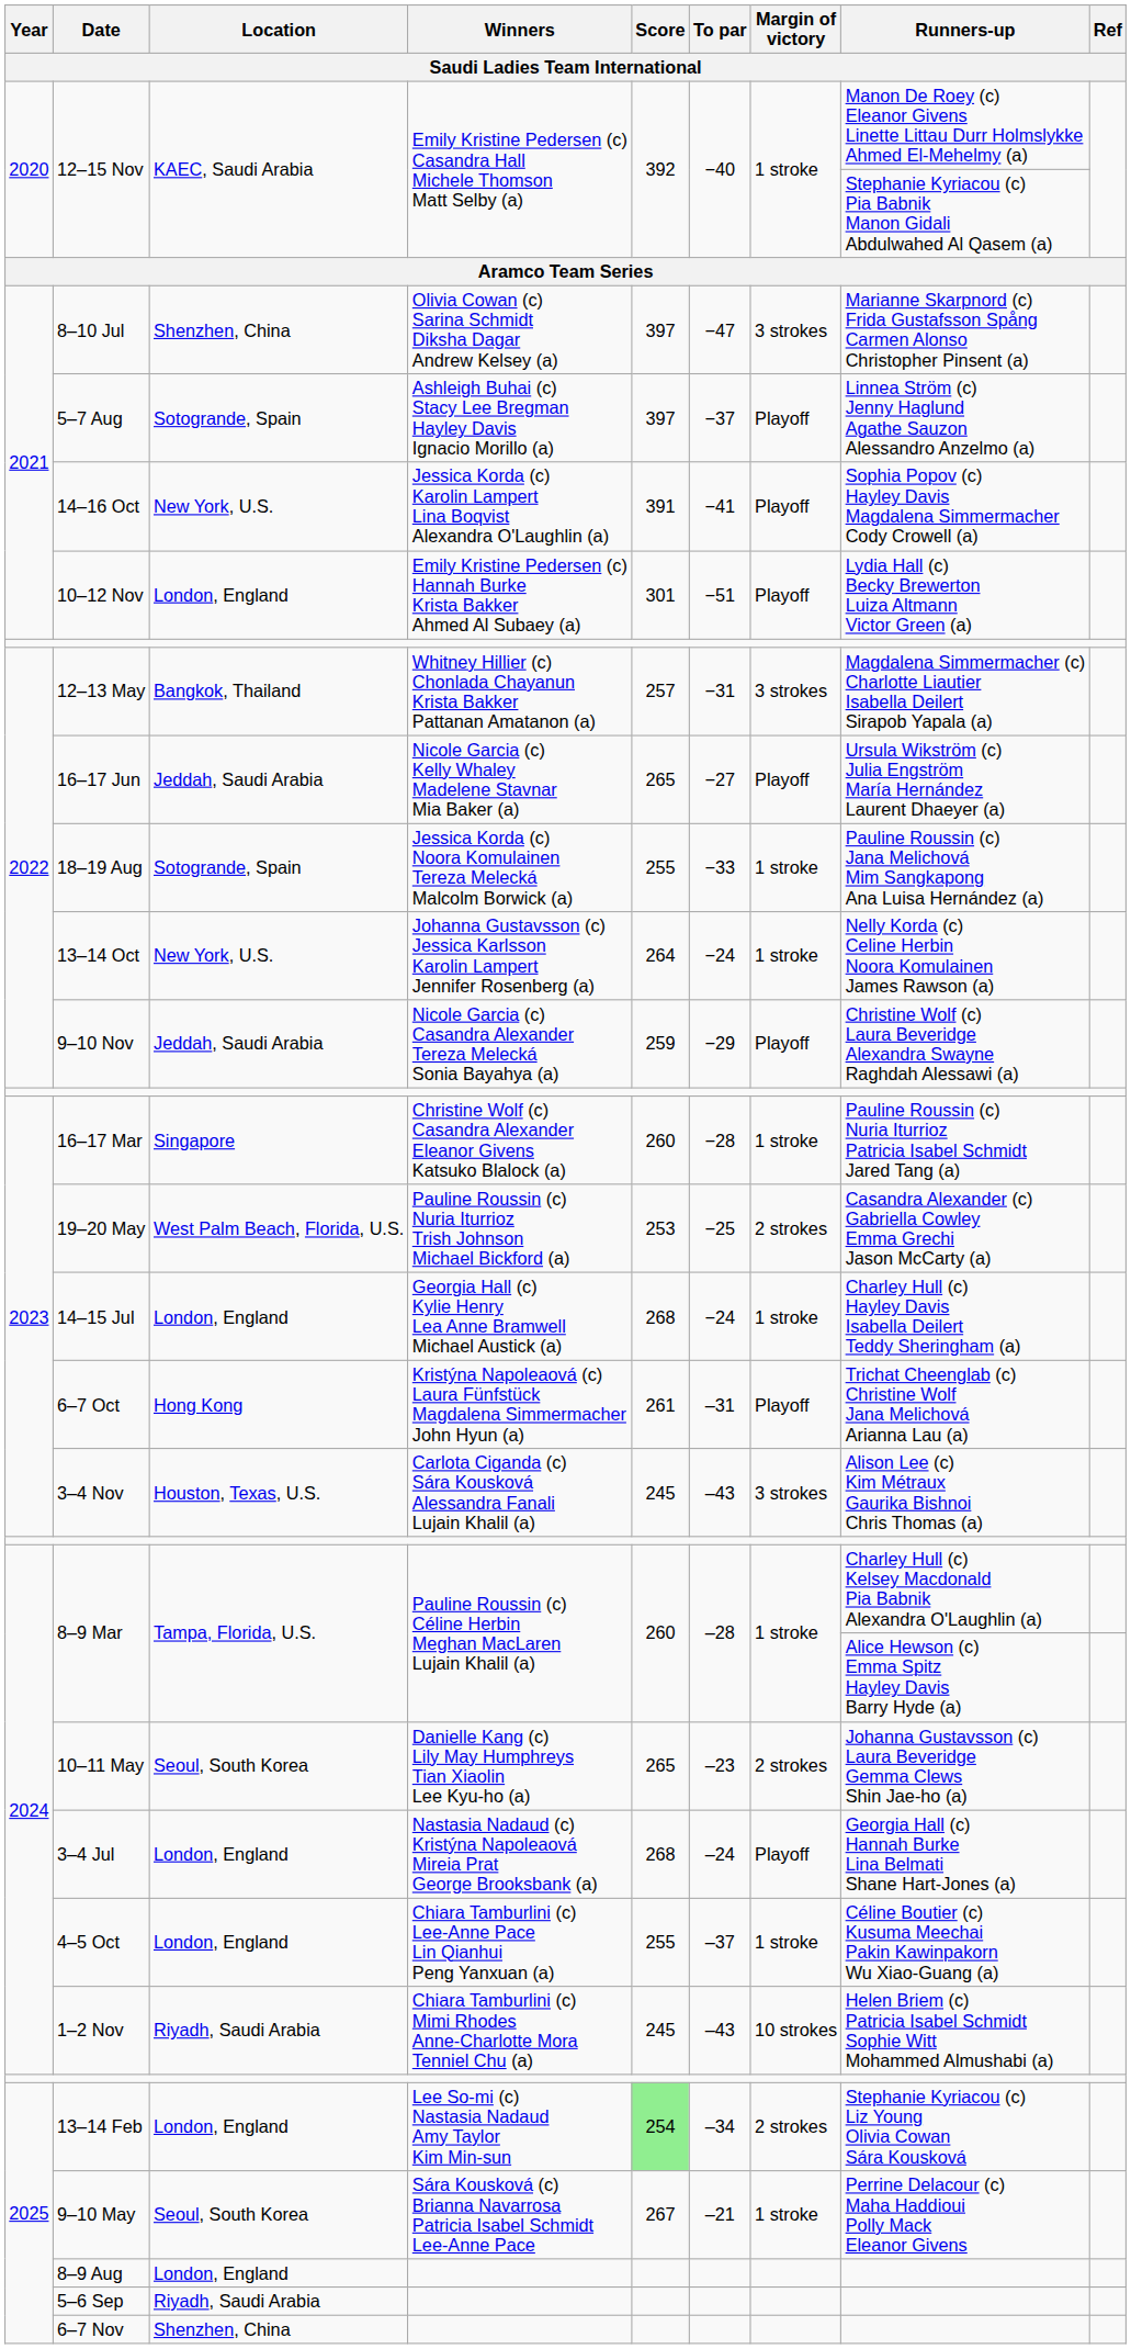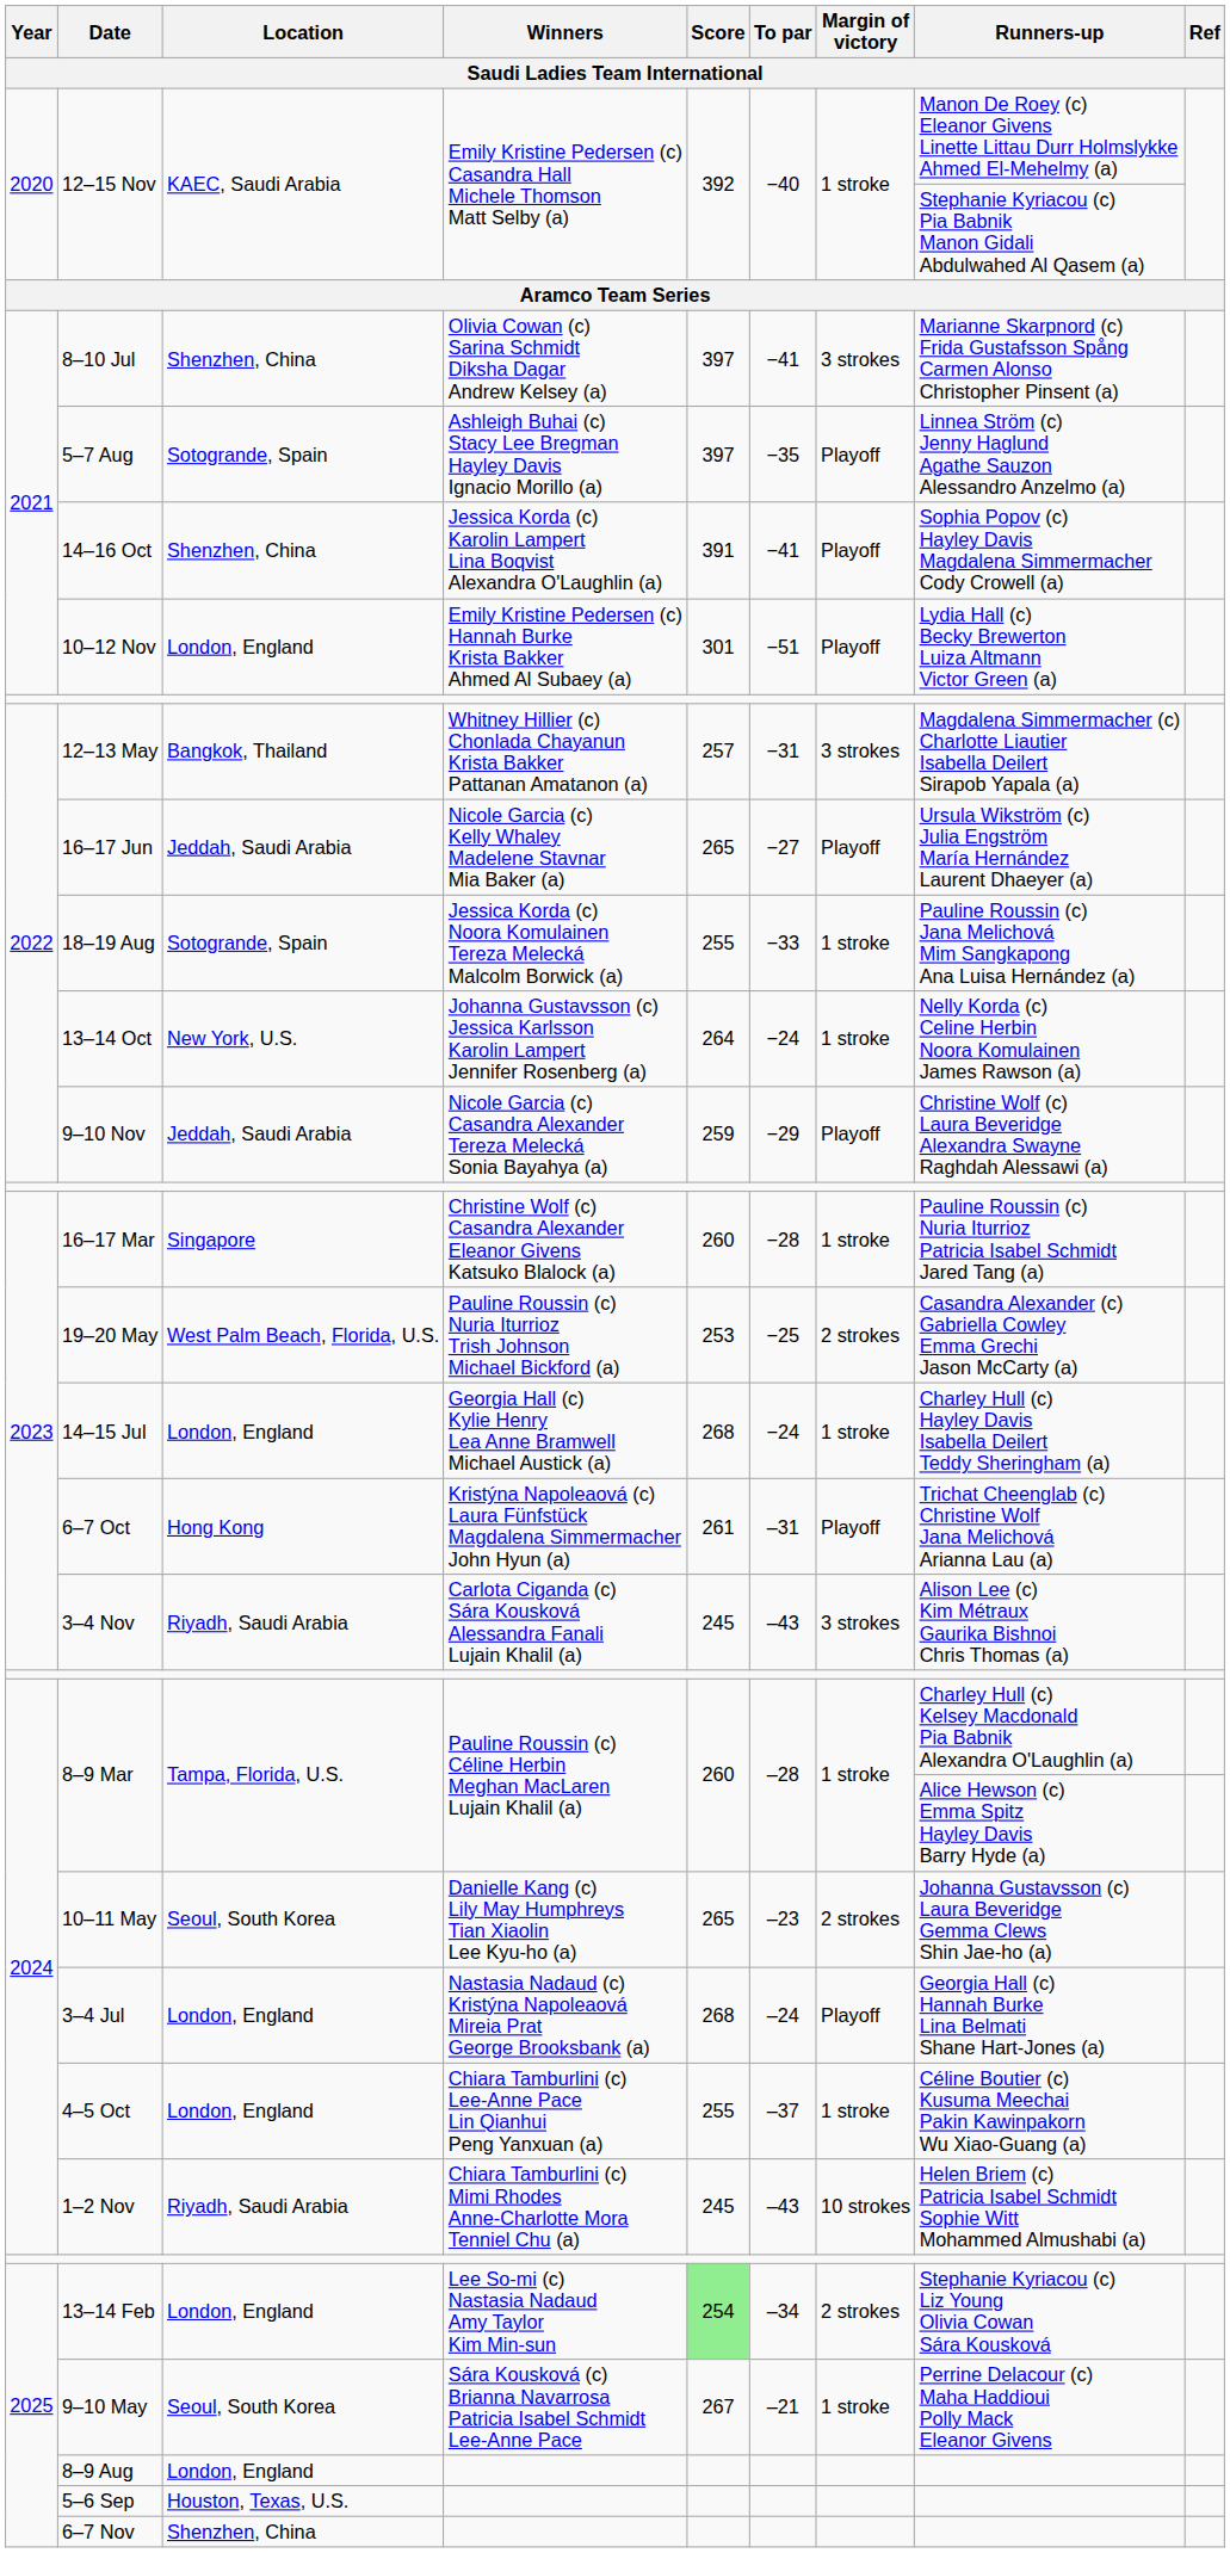 <table class=wikitable style="font-size:95%">
 <tr>
 <th>Year</th>
 <th>Date</th>
 <th>Location</th>
 <th colspan=1>Winners</th>
 <th>Score</th>
 <th>To par</th>
 <th>Margin of<br>victory</th>
 <th colspan=1>Runners-up</th>
 <th>Ref</th>
 </tr>
 <tr>
 <th colspan=11>Saudi Ladies Team International</th>
 </tr>
 <tr>
 <td align=center rowspan=2><a href='#'>2020</a></td>
 <td rowspan=2>12–15 Nov</td>
 <td rowspan=2><a href='#'>KAEC</a>, Saudi Arabia</td>
 <td rowspan=2> <a href='#'>Emily Kristine Pedersen</a> (c)<br> <a href='#'>Casandra Hall</a><br> <a href='#'>Michele Thomson</a><br> Matt Selby (a)</td>
 <td align=center rowspan=2>392</td>
 <td align=center rowspan=2>−40</td>
 <td rowspan=2>1 stroke</td>
 <td> <a href='#'>Manon De Roey</a> (c)<br> <a href='#'>Eleanor Givens</a><br> <a href='#'>Linette Littau Durr Holmslykke</a><br> <a href='#'>Ahmed El-Mehelmy</a> (a)</td>
 <td rowspan=2></td>
 </tr>
 <tr>
 <td> <a href='#'>Stephanie Kyriacou</a> (c)<br> <a href='#'>Pia Babnik</a><br> <a href='#'>Manon Gidali</a><br> Abdulwahed Al Qasem (a)</td>
 </tr>
 <tr>
 <th colspan=11>Aramco Team Series</th>
 </tr>
 <tr>
 <td align=center rowspan=4><a href='#'>2021</a></td>
 <td>8–10 Jul</td>
 <td><a href='#'>Shenzhen</a>, China</td>
 <td> <a href='#'>Olivia Cowan</a> (c)<br> <a href='#'>Sarina Schmidt</a><br> <a href='#'>Diksha Dagar</a><br> Andrew Kelsey (a)</td>
 <td align=center>397</td>
-<td align=center>−47</td>
+<td align=center>−41</td>
 <td>3 strokes</td>
 <td> <a href='#'>Marianne Skarpnord</a> (c)<br> <a href='#'>Frida Gustafsson Spång</a><br> <a href='#'>Carmen Alonso</a><br> Christopher Pinsent (a)</td>
 <td></td>
 </tr>
 <tr>
 <td>5–7 Aug</td>
 <td><a href='#'>Sotogrande</a>, Spain</td>
 <td> <a href='#'>Ashleigh Buhai</a> (c)<br> <a href='#'>Stacy Lee Bregman</a><br> <a href='#'>Hayley Davis</a><br> Ignacio Morillo (a)</td>
 <td align=center>397</td>
-<td align=center>−37</td>
+<td align=center>−35</td>
 <td>Playoff</td>
 <td> <a href='#'>Linnea Ström</a> (c)<br> <a href='#'>Jenny Haglund</a><br> <a href='#'>Agathe Sauzon</a><br> Alessandro Anzelmo (a)</td>
 <td></td>
 </tr>
 <tr>
 <td>14–16 Oct</td>
-<td><a href='#'>New York</a>, U.S.</td>
+<td><a href='#'>Shenzhen</a>, China</td>
 <td> <a href='#'>Jessica Korda</a> (c)<br> <a href='#'>Karolin Lampert</a><br> <a href='#'>Lina Boqvist</a><br> Alexandra O'Laughlin (a)</td>
 <td align=center>391</td>
 <td align=center>−41</td>
 <td>Playoff</td>
 <td> <a href='#'>Sophia Popov</a> (c)<br> <a href='#'>Hayley Davis</a><br> <a href='#'>Magdalena Simmermacher</a><br> Cody Crowell (a)</td>
 <td></td>
 </tr>
 <tr>
 <td>10–12 Nov</td>
 <td><a href='#'>London</a>, England</td>
 <td> <a href='#'>Emily Kristine Pedersen</a> (c)<br> <a href='#'>Hannah Burke</a><br> <a href='#'>Krista Bakker</a><br> Ahmed Al Subaey (a)</td>
 <td align=center>301</td>
 <td align=center>−51</td>
 <td>Playoff</td>
 <td> <a href='#'>Lydia Hall</a> (c)<br> <a href='#'>Becky Brewerton</a><br> <a href='#'>Luiza Altmann</a><br> <a href='#'>Victor Green</a> (a)</td>
 <td></td>
 </tr>
 <tr>
 <td colspan=9></td>
 </tr>
 <tr>
 <td align=center rowspan=5><a href='#'>2022</a></td>
 <td>12–13 May</td>
 <td><a href='#'>Bangkok</a>, Thailand</td>
 <td> <a href='#'>Whitney Hillier</a> (c)<br> <a href='#'>Chonlada Chayanun</a><br> <a href='#'>Krista Bakker</a><br> Pattanan Amatanon (a)</td>
 <td align=center>257</td>
 <td align=center>−31</td>
 <td>3 strokes</td>
 <td> <a href='#'>Magdalena Simmermacher</a> (c)<br> <a href='#'>Charlotte Liautier</a><br> <a href='#'>Isabella Deilert</a><br> Sirapob Yapala (a)</td>
 <td></td>
 </tr>
 <tr>
 <td>16–17 Jun</td>
 <td><a href='#'>Jeddah</a>, Saudi Arabia</td>
 <td> <a href='#'>Nicole Garcia</a> (c)<br> <a href='#'>Kelly Whaley</a><br> <a href='#'>Madelene Stavnar</a><br> Mia Baker (a)</td>
 <td align=center>265</td>
 <td align=center>−27</td>
 <td>Playoff</td>
 <td> <a href='#'>Ursula Wikström</a> (c)<br> <a href='#'>Julia Engström</a><br> <a href='#'>María Hernández</a><br> Laurent Dhaeyer (a)</td>
 <td></td>
 </tr>
 <tr>
 <td>18–19 Aug</td>
 <td><a href='#'>Sotogrande</a>, Spain</td>
 <td> <a href='#'>Jessica Korda</a> (c)<br> <a href='#'>Noora Komulainen</a><br> <a href='#'>Tereza Melecká</a><br> Malcolm Borwick (a)</td>
 <td align=center>255</td>
 <td align=center>−33</td>
 <td>1 stroke</td>
 <td> <a href='#'>Pauline Roussin</a> (c)<br> <a href='#'>Jana Melichová</a><br> <a href='#'>Mim Sangkapong</a><br> Ana Luisa Hernández (a)</td>
 <td></td>
 </tr>
 <tr>
 <td>13–14 Oct</td>
 <td><a href='#'>New York</a>, U.S.</td>
 <td> <a href='#'>Johanna Gustavsson</a> (c)<br> <a href='#'>Jessica Karlsson</a><br> <a href='#'>Karolin Lampert</a><br> Jennifer Rosenberg (a)</td>
 <td align=center>264</td>
 <td align=center>−24</td>
 <td>1 stroke</td>
 <td> <a href='#'>Nelly Korda</a> (c)<br> <a href='#'>Celine Herbin</a><br> <a href='#'>Noora Komulainen</a><br> James Rawson (a)</td>
 <td></td>
 </tr>
 <tr>
 <td>9–10 Nov</td>
 <td><a href='#'>Jeddah</a>, Saudi Arabia</td>
 <td> <a href='#'>Nicole Garcia</a> (c)<br>  <a href='#'>Casandra Alexander</a><br> <a href='#'>Tereza Melecká</a><br> Sonia Bayahya (a)</td>
 <td align=center>259</td>
 <td align=center>−29</td>
 <td>Playoff</td>
 <td> <a href='#'>Christine Wolf</a> (c)<br>  <a href='#'>Laura Beveridge</a><br> <a href='#'>Alexandra Swayne</a><br> Raghdah Alessawi (a)</td>
 <td></td>
 </tr>
 <tr>
 <td colspan=9></td>
 </tr>
 <tr>
 <td align=center rowspan=5><a href='#'>2023</a></td>
 <td>16–17 Mar</td>
 <td><a href='#'>Singapore</a></td>
 <td> <a href='#'>Christine Wolf</a> (c)<br> <a href='#'>Casandra Alexander</a><br> <a href='#'>Eleanor Givens</a><br> Katsuko Blalock (a)</td>
 <td align=center>260</td>
 <td align=center>−28</td>
 <td>1 stroke</td>
 <td> <a href='#'>Pauline Roussin</a> (c)<br> <a href='#'>Nuria Iturrioz</a><br> <a href='#'>Patricia Isabel Schmidt</a><br> Jared Tang (a)</td>
 <td></td>
 </tr>
 <tr>
 <td>19–20 May</td>
 <td><a href='#'>West Palm Beach</a>, <a href='#'>Florida</a>, U.S.</td>
 <td> <a href='#'>Pauline Roussin</a> (c)<br> <a href='#'>Nuria Iturrioz</a><br> <a href='#'>Trish Johnson</a><br> <a href='#'>Michael Bickford</a> (a)</td>
 <td align=center>253</td>
 <td align=center>−25</td>
 <td>2 strokes</td>
 <td> <a href='#'>Casandra Alexander</a> (c)<br> <a href='#'>Gabriella Cowley</a><br> <a href='#'>Emma Grechi</a><br> Jason McCarty (a)</td>
 <td></td>
 </tr>
 <tr>
 <td>14–15 Jul</td>
 <td><a href='#'>London</a>, England</td>
 <td> <a href='#'>Georgia Hall</a> (c)<br> <a href='#'>Kylie Henry</a><br> <a href='#'>Lea Anne Bramwell</a><br> Michael Austick (a)</td>
 <td align=center>268</td>
 <td align=center>−24</td>
 <td>1 stroke</td>
 <td> <a href='#'>Charley Hull</a> (c)<br> <a href='#'>Hayley Davis</a><br> <a href='#'>Isabella Deilert</a><br> <a href='#'>Teddy Sheringham</a> (a)</td>
 <td></td>
 </tr>
 <tr>
 <td>6–7 Oct</td>
 <td><a href='#'>Hong Kong</a></td>
 <td> <a href='#'>Kristýna Napoleaová</a> (c)<br> <a href='#'>Laura Fünfstück</a><br> <a href='#'>Magdalena Simmermacher</a><br> John Hyun (a)</td>
 <td align=center>261</td>
 <td align=center>–31</td>
 <td>Playoff</td>
 <td> <a href='#'>Trichat Cheenglab</a> (c)<br> <a href='#'>Christine Wolf</a><br> <a href='#'>Jana Melichová</a><br> Arianna Lau (a)</td>
 <td></td>
 </tr>
 <tr>
 <td>3–4 Nov</td>
-<td><a href='#'>Houston</a>, <a href='#'>Texas</a>, U.S.</td>
+<td><a href='#'>Riyadh</a>, Saudi Arabia</td>
 <td> <a href='#'>Carlota Ciganda</a> (c)<br> <a href='#'>Sára Kousková</a><br> <a href='#'>Alessandra Fanali</a><br> Lujain Khalil (a)</td>
 <td align=center>245</td>
 <td align=center>–43</td>
 <td>3 strokes</td>
 <td> <a href='#'>Alison Lee</a> (c)<br> <a href='#'>Kim Métraux</a><br> <a href='#'>Gaurika Bishnoi</a><br> Chris Thomas (a)</td>
 <td></td>
 </tr>
 <tr>
 <td colspan=9></td>
 </tr>
 <tr>
 <td align=center rowspan=6><a href='#'>2024</a></td>
 <td rowspan=2>8–9 Mar</td>
 <td rowspan=2><a href='#'>Tampa, Florida</a>, U.S.</td>
 <td rowspan=2> <a href='#'>Pauline Roussin</a> (c)<br> <a href='#'>Céline Herbin</a><br> <a href='#'>Meghan MacLaren</a><br> Lujain Khalil (a)</td>
 <td align=center rowspan=2>260</td>
 <td align=center rowspan=2>–28</td>
 <td rowspan=2>1 stroke</td>
 <td> <a href='#'>Charley Hull</a> (c)<br> <a href='#'>Kelsey Macdonald</a><br> <a href='#'>Pia Babnik</a><br> Alexandra O'Laughlin (a)</td>
 </tr>
 <tr>
 <td> <a href='#'>Alice Hewson</a> (c)<br> <a href='#'>Emma Spitz</a><br> <a href='#'>Hayley Davis</a><br> Barry Hyde (a)</td>
 <td></td>
 </tr>
 <tr>
 <td>10–11 May</td>
 <td><a href='#'>Seoul</a>, South Korea</td>
 <td> <a href='#'>Danielle Kang</a> (c)<br> <a href='#'>Lily May Humphreys</a><br> <a href='#'>Tian Xiaolin</a><br> Lee Kyu-ho (a)</td>
 <td align=center>265</td>
 <td align=center>–23</td>
 <td>2 strokes</td>
 <td> <a href='#'>Johanna Gustavsson</a> (c)<br> <a href='#'>Laura Beveridge</a><br> <a href='#'>Gemma Clews</a><br> Shin Jae-ho (a)</td>
 <td></td>
 </tr>
 <tr>
 <td>3–4 Jul</td>
 <td><a href='#'>London</a>, England</td>
 <td> <a href='#'>Nastasia Nadaud</a> (c)<br> <a href='#'>Kristýna Napoleaová</a><br> <a href='#'>Mireia Prat</a><br> <a href='#'>George Brooksbank</a> (a)</td>
 <td align=center>268</td>
 <td align=center>–24</td>
 <td>Playoff</td>
 <td> <a href='#'>Georgia Hall</a> (c)<br> <a href='#'>Hannah Burke</a><br> <a href='#'>Lina Belmati</a><br> Shane Hart-Jones (a)</td>
 <td></td>
 </tr>
 <tr>
 <td>4–5 Oct</td>
 <td><a href='#'>London</a>, England</td>
 <td> <a href='#'>Chiara Tamburlini</a> (c)<br> <a href='#'>Lee-Anne Pace</a><br> <a href='#'>Lin Qianhui</a><br> Peng Yanxuan (a)</td>
 <td align=center>255</td>
 <td align=center>–37</td>
 <td>1 stroke</td>
 <td> <a href='#'>Céline Boutier</a> (c)<br> <a href='#'>Kusuma Meechai</a><br> <a href='#'>Pakin Kawinpakorn</a><br> Wu Xiao-Guang (a)</td>
 <td></td>
 </tr>
 <tr>
 <td>1–2 Nov</td>
 <td><a href='#'>Riyadh</a>, Saudi Arabia</td>
 <td> <a href='#'>Chiara Tamburlini</a> (c)<br> <a href='#'>Mimi Rhodes</a><br> <a href='#'>Anne-Charlotte Mora</a><br> <a href='#'>Tenniel Chu</a> (a)</td>
 <td align=center>245</td>
 <td align=center>–43</td>
 <td>10 strokes</td>
 <td> <a href='#'>Helen Briem</a> (c)<br> <a href='#'>Patricia Isabel Schmidt</a><br> <a href='#'>Sophie Witt</a><br> Mohammed Almushabi (a)</td>
 <td></td>
 </tr>
 <tr>
 <td colspan=9></td>
 </tr>
 <tr>
 <td align=center rowspan=5><a href='#'>2025</a></td>
 <td>13–14 Feb</td>
 <td><a href='#'>London</a>, England</td>
 <td> <a href='#'>Lee So-mi</a> (c)<br> <a href='#'>Nastasia Nadaud</a><br> <a href='#'>Amy Taylor</a><br> <a href='#'>Kim Min-sun</a></td>
 <td align=center style="background: lightgreen;">254</td>
 <td align=center>–34</td>
 <td>2 strokes</td>
 <td> <a href='#'>Stephanie Kyriacou</a> (c)<br> <a href='#'>Liz Young</a><br> <a href='#'>Olivia Cowan</a><br> <a href='#'>Sára Kousková</a></td>
 <td></td>
 </tr>
 <tr>
 <td>9–10 May</td>
 <td><a href='#'>Seoul</a>, South Korea</td>
 <td> <a href='#'>Sára Kousková</a> (c)<br> <a href='#'>Brianna Navarrosa</a><br> <a href='#'>Patricia Isabel Schmidt</a><br> <a href='#'>Lee-Anne Pace</a></td>
 <td align=center>267</td>
 <td align=center>–21</td>
 <td>1 stroke</td>
 <td> <a href='#'>Perrine Delacour</a> (c)<br> <a href='#'>Maha Haddioui</a><br> <a href='#'>Polly Mack</a><br> <a href='#'>Eleanor Givens</a></td>
 <td></td>
 </tr>
 <tr>
 <td>8–9 Aug</td>
 <td><a href='#'>London</a>, England</td>
 <td></td>
 <td align=center></td>
 <td align=center></td>
 <td></td>
 <td></td>
 <td></td>
 </tr>
 <tr>
 <td>5–6 Sep</td>
-<td><a href='#'>Riyadh</a>, Saudi Arabia</td>
+<td><a href='#'>Houston</a>, <a href='#'>Texas</a>, U.S.</td>
 <td></td>
 <td align=center></td>
 <td align=center></td>
 <td></td>
 <td></td>
 <td></td>
 </tr>
 <tr>
 <td>6–7 Nov</td>
 <td><a href='#'>Shenzhen</a>, China</td>
 <td></td>
 <td align=center></td>
 <td align=center></td>
 <td></td>
 <td></td>
 <td></td>
 </tr>
 </table>
